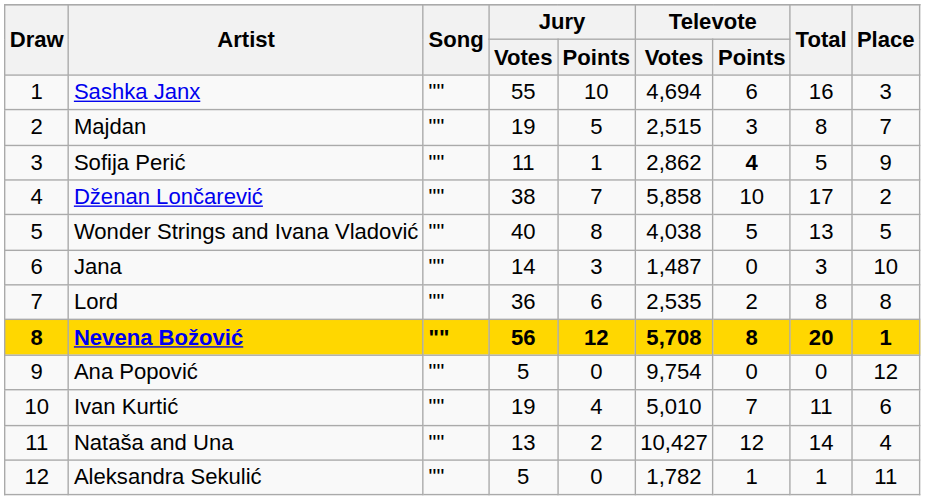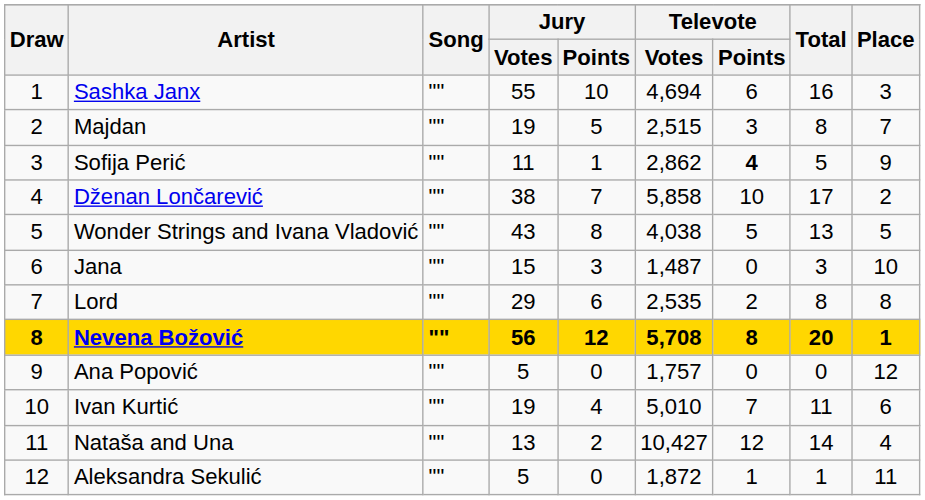 <table class="sortable wikitable" style="margin: 1em auto 1em auto; text-align:center;">
 <tr>
 </tr>
 <tr>
 <th rowspan="2">Draw</th>
 <th rowspan="2">Artist</th>
 <th rowspan="2">Song</th>
 <th colspan="2">Jury</th>
 <th colspan="2">Televote</th>
 <th rowspan="2">Total</th>
 <th rowspan="2">Place</th>
 </tr>
 <tr>
 <th>Votes</th>
 <th>Points</th>
 <th>Votes</th>
 <th>Points</th>
 </tr>
 <tr>
 <td>1</td>
 <td align="left"><a href='#'>Sashka Janx</a></td>
 <td align="left">""</td>
 <td>55</td>
 <td>10</td>
 <td>4,694</td>
 <td>6</td>
 <td>16</td>
 <td>3</td>
 </tr>
 <tr>
 <td>2</td>
 <td align="left">Majdan</td>
 <td align="left">""</td>
 <td>19</td>
 <td>5</td>
 <td>2,515</td>
 <td>3</td>
 <td>8</td>
 <td>7</td>
 </tr>
 <tr>
 <td>3</td>
 <td align="left">Sofija Perić</td>
 <td align="left">""</td>
 <td>11</td>
 <td>1</td>
 <td>2,862</td>
 <td><strong>4</strong></td>
 <td>5</td>
 <td>9</td>
 </tr>
 <tr>
 <td>4</td>
 <td align="left"><a href='#'>Dženan Lončarević</a></td>
 <td align="left">""</td>
 <td>38</td>
 <td>7</td>
 <td>5,858</td>
 <td>10</td>
 <td>17</td>
 <td>2</td>
 </tr>
 <tr>
 <td>5</td>
 <td align="left">Wonder Strings and Ivana Vladović</td>
 <td align="left">""</td>
-<td>40</td>
+<td>43</td>
 <td>8</td>
 <td>4,038</td>
 <td>5</td>
 <td>13</td>
 <td>5</td>
 </tr>
 <tr>
 <td>6</td>
 <td align="left">Jana</td>
 <td align="left">""</td>
-<td>14</td>
+<td>15</td>
 <td>3</td>
 <td>1,487</td>
 <td>0</td>
 <td>3</td>
 <td>10</td>
 </tr>
 <tr>
 <td>7</td>
 <td align="left">Lord</td>
 <td align="left">""</td>
-<td>36</td>
+<td>29</td>
 <td>6</td>
 <td>2,535</td>
 <td>2</td>
 <td>8</td>
 <td>8</td>
 </tr>
 <tr style="font-weight:bold; background:gold;">
 <td>8</td>
 <td align="left"><a href='#'>Nevena Božović</a></td>
 <td align="left">""</td>
 <td>56</td>
 <td>12</td>
 <td>5,708</td>
 <td>8</td>
 <td>20</td>
 <td>1</td>
 </tr>
 <tr>
 <td>9</td>
 <td align="left">Ana Popović</td>
 <td align="left">""</td>
 <td>5</td>
 <td>0</td>
-<td>9,754</td>
+<td>1,757</td>
 <td>0</td>
 <td>0</td>
 <td>12</td>
 </tr>
 <tr>
 <td>10</td>
 <td align="left">Ivan Kurtić</td>
 <td align="left">""</td>
 <td>19</td>
 <td>4</td>
 <td>5,010</td>
 <td>7</td>
 <td>11</td>
 <td>6</td>
 </tr>
 <tr>
 <td>11</td>
 <td align="left">Nataša and Una</td>
 <td align="left">""</td>
 <td>13</td>
 <td>2</td>
 <td>10,427</td>
 <td>12</td>
 <td>14</td>
 <td>4</td>
 </tr>
 <tr>
 <td>12</td>
 <td align="left">Aleksandra Sekulić</td>
 <td align="left">""</td>
 <td>5</td>
 <td>0</td>
-<td>1,782</td>
+<td>1,872</td>
 <td>1</td>
 <td>1</td>
 <td>11</td>
 </tr>
 </table>
